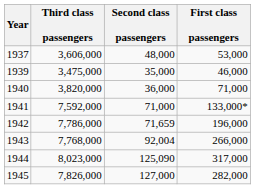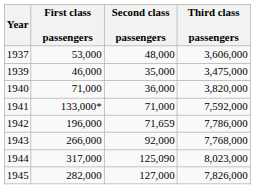 <table class="wikitable">
 <tr>
 <th scope="col" width="30px">Year</th>
+<th scope="col" width="100px">First class<br><br>passengers</th>
+<th scope="col" width="100px">Second class<br><br>passengers</th>
 <th scope="col" width="100px">Third class<br><br>passengers</th>
-<th scope="col" width="100px">Second class<br><br>passengers</th>
-<th scope="col" width="100px">First class<br><br>passengers</th>
 </tr>
 <tr>
 <td align="center">1937</td>
+<td align="right">53,000</td>
+<td align="right">48,000</td>
 <td align="right">3,606,000</td>
-<td align="right">48,000</td>
-<td align="right">53,000</td>
 </tr>
 <tr>
 <td align="center">1939</td>
+<td align="right">46,000</td>
+<td align="right">35,000</td>
 <td align="right">3,475,000</td>
-<td align="right">35,000</td>
-<td align="right">46,000</td>
 </tr>
 <tr>
 <td align="center">1940</td>
+<td align="right">71,000</td>
+<td align="right">36,000</td>
 <td align="right">3,820,000</td>
-<td align="right">36,000</td>
-<td align="right">71,000</td>
 </tr>
 <tr>
 <td align="center">1941</td>
+<td align="right">133,000*</td>
+<td align="right">71,000</td>
 <td align="right">7,592,000</td>
-<td align="right">71,000</td>
-<td align="right">133,000*</td>
 </tr>
 <tr>
 <td align="center">1942</td>
+<td align="right">196,000</td>
+<td align="right">71,659</td>
 <td align="right">7,786,000</td>
-<td align="right">71,659</td>
-<td align="right">196,000</td>
 </tr>
 <tr>
 <td align="center">1943</td>
+<td align="right">266,000</td>
+<td align="right">92,000</td>
 <td align="right">7,768,000</td>
-<td align="right">92,004</td>
-<td align="right">266,000</td>
 </tr>
 <tr>
 <td align="center">1944</td>
+<td align="right">317,000</td>
+<td align="right">125,090</td>
 <td align="right">8,023,000</td>
-<td align="right">125,090</td>
-<td align="right">317,000</td>
 </tr>
 <tr>
 <td align="center">1945</td>
+<td align="right">282,000</td>
+<td align="right">127,000</td>
 <td align="right">7,826,000</td>
-<td align="right">127,000</td>
-<td align="right">282,000</td>
 </tr>
 </table>
